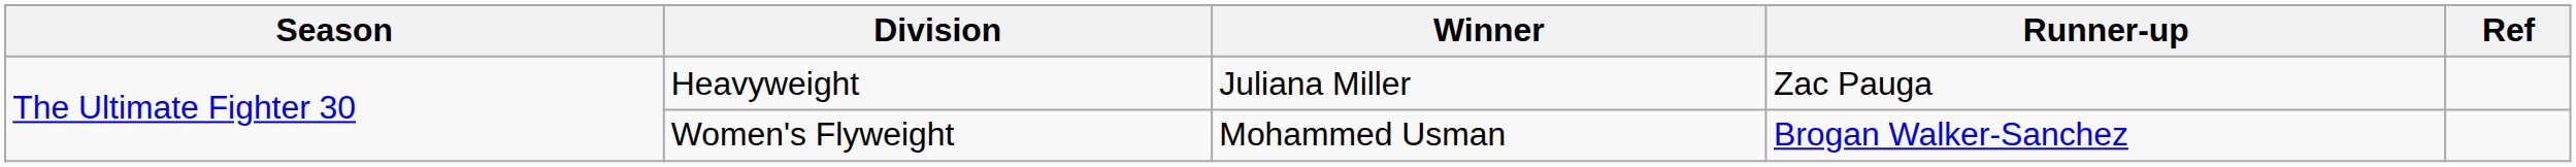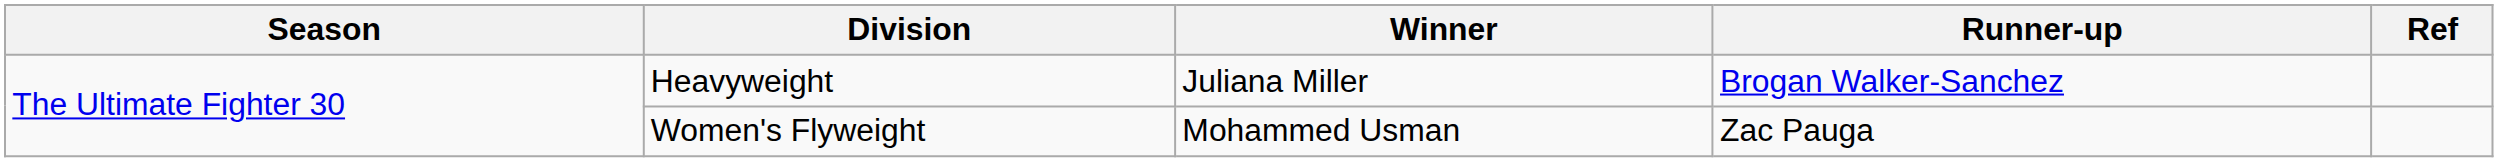 <table class="wikitable" style="width:99%;">
 <tr>
 <th>Season</th>
 <th>Division</th>
 <th>Winner</th>
 <th>Runner-up</th>
 <th>Ref</th>
 </tr>
 <tr>
 <td rowspan="2" style="text-align:left"><a href='#'>The Ultimate Fighter 30</a></td>
 <td>Heavyweight</td>
 <td>Juliana Miller</td>
-<td>Zac Pauga</td>
+<td><a href='#'>Brogan Walker-Sanchez</a></td>
 <td></td>
 </tr>
 <tr>
 <td>Women's Flyweight</td>
 <td>Mohammed Usman</td>
-<td><a href='#'>Brogan Walker-Sanchez</a></td>
+<td>Zac Pauga</td>
 <td></td>
 </tr>
 </table>
